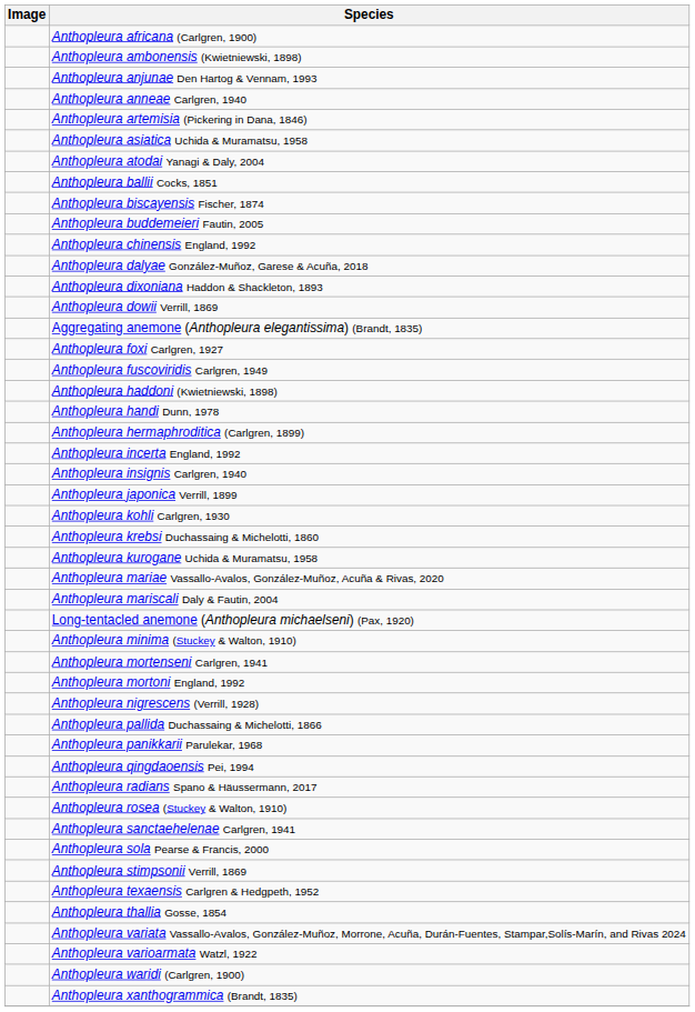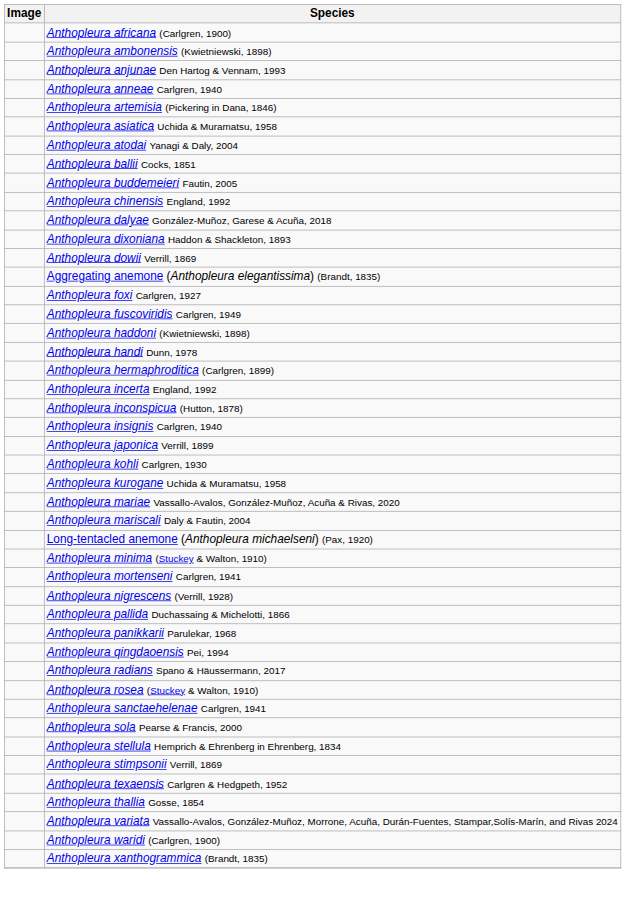 <table class="wikitable">
 <tr>
 <th>Image</th>
 <th>Species</th>
 </tr>
 <tr>
 <td></td>
 <td><em><a href='#'>Anthopleura africana</a></em>  <small>(Carlgren, 1900)</small></td>
 </tr>
 <tr>
 <td></td>
 <td><em><a href='#'>Anthopleura ambonensis</a></em>  <small>(Kwietniewski, 1898)</small></td>
 </tr>
 <tr>
 <td></td>
 <td><em><a href='#'>Anthopleura anjunae</a></em>  <small>Den Hartog & Vennam, 1993</small></td>
 </tr>
 <tr>
 <td></td>
 <td><em><a href='#'>Anthopleura anneae</a></em>  <small>Carlgren, 1940</small></td>
 </tr>
 <tr>
 <td></td>
 <td><em><a href='#'>Anthopleura artemisia</a></em>  <small>(Pickering in Dana, 1846)</small></td>
 </tr>
 <tr>
 <td></td>
 <td><em><a href='#'>Anthopleura asiatica</a></em> <small>Uchida & Muramatsu, 1958</small></td>
 </tr>
 <tr>
 <td></td>
 <td><em><a href='#'>Anthopleura atodai</a></em>  <small>Yanagi & Daly, 2004</small></td>
 </tr>
 <tr>
 <td></td>
 <td><em><a href='#'>Anthopleura ballii</a></em>  <small>Cocks, 1851</small></td>
-</tr>
-<tr>
-<td></td>
-<td><em><a href='#'>Anthopleura biscayensis</a></em>  <small>Fischer, 1874</small></td>
 </tr>
 <tr>
 <td></td>
 <td><em><a href='#'>Anthopleura buddemeieri</a></em>  <small>Fautin, 2005</small></td>
 </tr>
 <tr>
 <td></td>
 <td><em><a href='#'>Anthopleura chinensis</a></em>  <small>England, 1992</small></td>
 </tr>
 <tr>
 <td></td>
 <td><em><a href='#'>Anthopleura dalyae</a></em>  <small>González-Muñoz, Garese & Acuña, 2018</small></td>
 </tr>
 <tr>
 <td></td>
 <td><em><a href='#'>Anthopleura dixoniana</a></em>  <small>Haddon & Shackleton, 1893</small></td>
 </tr>
 <tr>
 <td></td>
 <td><em><a href='#'>Anthopleura dowii</a></em>  <small>Verrill, 1869</small></td>
 </tr>
 <tr>
 <td></td>
 <td><a href='#'>Aggregating anemone</a> (<em>Anthopleura elegantissima</em>)  <small>(Brandt, 1835)</small></td>
 </tr>
 <tr )>
 <td></td>
 <td><em><a href='#'>Anthopleura foxi</a></em>  <small>Carlgren, 1927</small></td>
 </tr>
 <tr>
 <td></td>
 <td><em><a href='#'>Anthopleura fuscoviridis</a></em>  <small>Carlgren, 1949</small></td>
 </tr>
 <tr>
 <td></td>
 <td><em><a href='#'>Anthopleura haddoni</a></em>  <small>(Kwietniewski, 1898)</small></td>
 </tr>
 <tr>
 <td></td>
 <td><em><a href='#'>Anthopleura handi</a></em>  <small>Dunn, 1978</small></td>
 </tr>
 <tr>
 <td></td>
 <td><em><a href='#'>Anthopleura hermaphroditica</a></em>  <small>(Carlgren, 1899)</small></td>
 </tr>
 <tr>
 <td></td>
 <td><em><a href='#'>Anthopleura incerta</a></em>  <small>England, 1992</small></td>
 </tr>
 <tr>
 <td></td>
+<td><em><a href='#'>Anthopleura inconspicua</a></em>  <small>(Hutton, 1878)</small></td>
+</tr>
+<tr>
+<td></td>
 <td><em><a href='#'>Anthopleura insignis</a></em>  <small>Carlgren, 1940</small></td>
 </tr>
 <tr>
 <td></td>
 <td><em><a href='#'>Anthopleura japonica</a></em>  <small>Verrill, 1899</small></td>
 </tr>
 <tr>
 <td></td>
 <td><em><a href='#'>Anthopleura kohli</a></em>  <small>Carlgren, 1930</small></td>
-</tr>
-<tr>
-<td></td>
-<td><em><a href='#'>Anthopleura krebsi</a></em>  <small>Duchassaing & Michelotti, 1860</small></td>
 </tr>
 <tr>
 <td></td>
 <td><em><a href='#'>Anthopleura kurogane</a></em>  <small>Uchida & Muramatsu, 1958</small></td>
 </tr>
 <tr>
 <td></td>
 <td><em><a href='#'>Anthopleura mariae</a></em>  <small>Vassallo-Avalos, González-Muñoz, Acuña & Rivas, 2020</small></td>
 </tr>
 <tr>
 <td></td>
 <td><em><a href='#'>Anthopleura mariscali</a></em>  <small>Daly & Fautin, 2004</small></td>
 </tr>
 <tr>
 <td></td>
 <td><a href='#'>Long-tentacled anemone</a> (<em>Anthopleura michaelseni</em>)  <small>(Pax, 1920)</small></td>
 </tr>
 <tr>
 <td></td>
 <td><em><a href='#'>Anthopleura minima</a></em>  <small>(<a href='#'>Stuckey</a> & Walton, 1910)</small></td>
 </tr>
 <tr>
 <td></td>
 <td><em><a href='#'>Anthopleura mortenseni</a></em>  <small>Carlgren, 1941</small></td>
-</tr>
-<tr>
-<td></td>
-<td><em><a href='#'>Anthopleura mortoni</a></em>  <small>England, 1992</small></td>
 </tr>
 <tr>
 <td></td>
 <td><em><a href='#'>Anthopleura nigrescens</a></em>  <small>(Verrill, 1928)</small></td>
 </tr>
 <tr>
 <td></td>
 <td><em><a href='#'>Anthopleura pallida</a></em>  <small>Duchassaing & Michelotti, 1866</small></td>
 </tr>
 <tr>
 <td></td>
 <td><em><a href='#'>Anthopleura panikkarii</a></em>  <small>Parulekar, 1968</small></td>
 </tr>
 <tr>
 <td></td>
 <td><em><a href='#'>Anthopleura qingdaoensis</a></em>  <small>Pei, 1994</small></td>
 </tr>
 <tr>
 <td></td>
 <td><em><a href='#'>Anthopleura radians</a></em>  <small>Spano & Häussermann, 2017</small></td>
 </tr>
 <tr>
 <td></td>
 <td><em><a href='#'>Anthopleura rosea</a></em>  <small>(<a href='#'>Stuckey</a> & Walton, 1910)</small></td>
 </tr>
 <tr>
 <td></td>
 <td><em><a href='#'>Anthopleura sanctaehelenae</a></em>  <small>Carlgren, 1941</small></td>
 </tr>
 <tr>
 <td></td>
 <td><em><a href='#'>Anthopleura sola</a></em>  <small>Pearse & Francis, 2000</small></td>
 </tr>
 <tr>
 <td></td>
+<td><em><a href='#'>Anthopleura stellula</a></em>  <small>Hemprich & Ehrenberg in Ehrenberg, 1834</small></td>
+</tr>
+<tr>
+<td></td>
 <td><em><a href='#'>Anthopleura stimpsonii</a></em>  <small>Verrill, 1869</small></td>
 </tr>
 <tr>
 <td></td>
 <td><em><a href='#'>Anthopleura texaensis</a></em>  <small>Carlgren & Hedgpeth, 1952</small></td>
 </tr>
 <tr>
 <td></td>
 <td><em><a href='#'>Anthopleura thallia</a></em>  <small>Gosse, 1854</small></td>
 </tr>
 <tr>
 <td></td>
 <td><em><a href='#'>Anthopleura variata</a></em>  <small>Vassallo-Avalos, González-Muñoz, Morrone, Acuña, Durán-Fuentes, Stampar,Solís-Marín, and Rivas 2024</small></td>
 </tr>
 <tr>
 <td></td>
-<td><em><a href='#'>Anthopleura varioarmata</a></em>  <small>Watzl, 1922</small></td>
-</tr>
-<tr>
-<td></td>
 <td><em><a href='#'>Anthopleura waridi</a></em>  <small>(Carlgren, 1900)</small></td>
 </tr>
 <tr>
 <td></td>
 <td><em><a href='#'>Anthopleura xanthogrammica</a></em>  <small>(Brandt, 1835)</small></td>
 </tr>
 <tr>
 </tr>
 </table>
